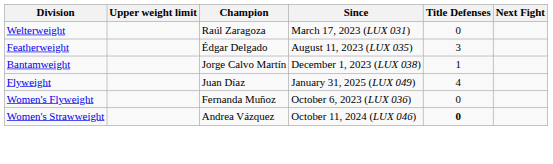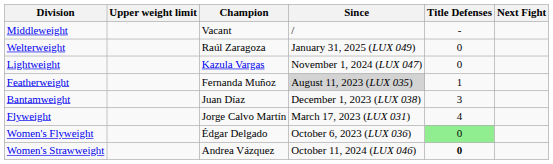 <table class="wikitable">
 <tr>
 <th>Division</th>
 <th>Upper weight limit</th>
 <th>Champion</th>
 <th>Since</th>
 <th>Title Defenses</th>
 <th>Next Fight</th>
 </tr>
 <tr>
+<td><a href='#'>Middleweight</a></td>
+<td></td>
+<td>Vacant</td>
+<td>/</td>
+<td align=center>-</td>
+<td></td>
+</tr>
+<tr>
 <td><a href='#'>Welterweight</a></td>
 <td></td>
 <td> Raúl Zaragoza</td>
-<td>March 17, 2023 (<em>LUX 031</em>)</td>
+<td>January 31, 2025 (<em>LUX 049</em>)</td>
+<td align=center>0</td>
+<td></td>
+</tr>
+<tr>
+<td><a href='#'>Lightweight</a></td>
+<td></td>
+<td> <a href='#'>Kazula Vargas</a></td>
+<td>November 1, 2024 (<em>LUX 047</em>)</td>
 <td align=center>0</td>
 <td></td>
 </tr>
 <tr>
 <td><a href='#'>Featherweight</a></td>
 <td></td>
-<td> Édgar Delgado</td>
-<td>August 11, 2023 (<em>LUX 035</em>)</td>
-<td align=center>3</td>
+<td> Fernanda Muñoz</td>
+<td style="background: lightgrey;">August 11, 2023 (<em>LUX 035</em>)</td>
+<td align=center>1</td>
 <td></td>
 </tr>
 <tr>
 <td><a href='#'>Bantamweight</a></td>
 <td></td>
-<td> Jorge Calvo Martín</td>
+<td> Juan Díaz</td>
 <td>December 1, 2023 (<em>LUX 038</em>)</td>
-<td align=center>1</td>
+<td align=center>3</td>
 <td></td>
 </tr>
 <tr>
 <td><a href='#'>Flyweight</a></td>
 <td></td>
-<td> Juan Díaz</td>
-<td>January 31, 2025 (<em>LUX 049</em>)</td>
+<td> Jorge Calvo Martín</td>
+<td>March 17, 2023 (<em>LUX 031</em>)</td>
 <td align=center>4</td>
 <td></td>
 </tr>
 <tr>
 <td><a href='#'>Women's Flyweight</a></td>
 <td></td>
-<td> Fernanda Muñoz</td>
+<td> Édgar Delgado</td>
 <td>October 6, 2023 (<em>LUX 036</em>)</td>
-<td align=center>0</td>
+<td align=center style="background: lightgreen;">0</td>
 <td></td>
 </tr>
 <tr>
 <td><a href='#'>Women's Strawweight</a></td>
 <td></td>
 <td> Andrea Vázquez</td>
 <td>October 11, 2024 (<em>LUX 046</em>)</td>
 <td align=center><strong>0</strong></td>
 <td></td>
 </tr>
 </table>
